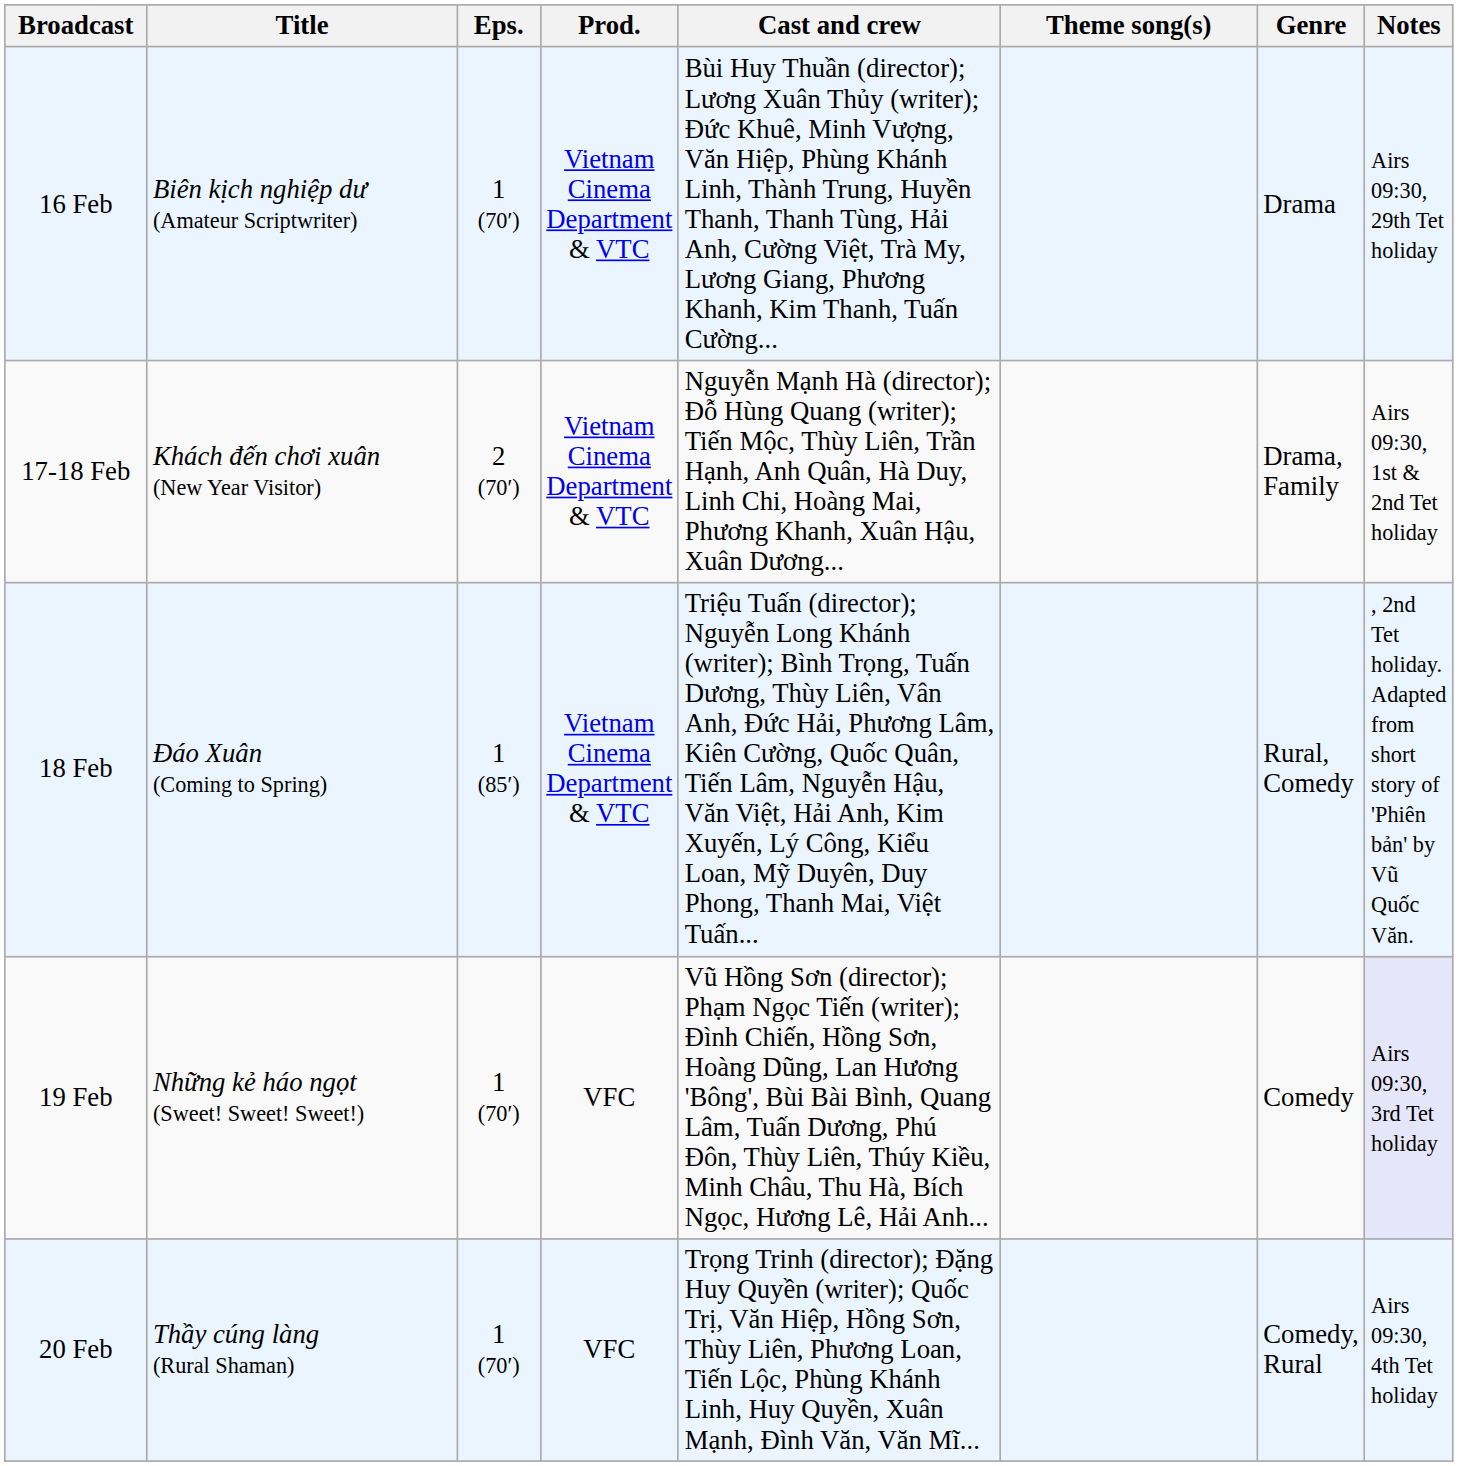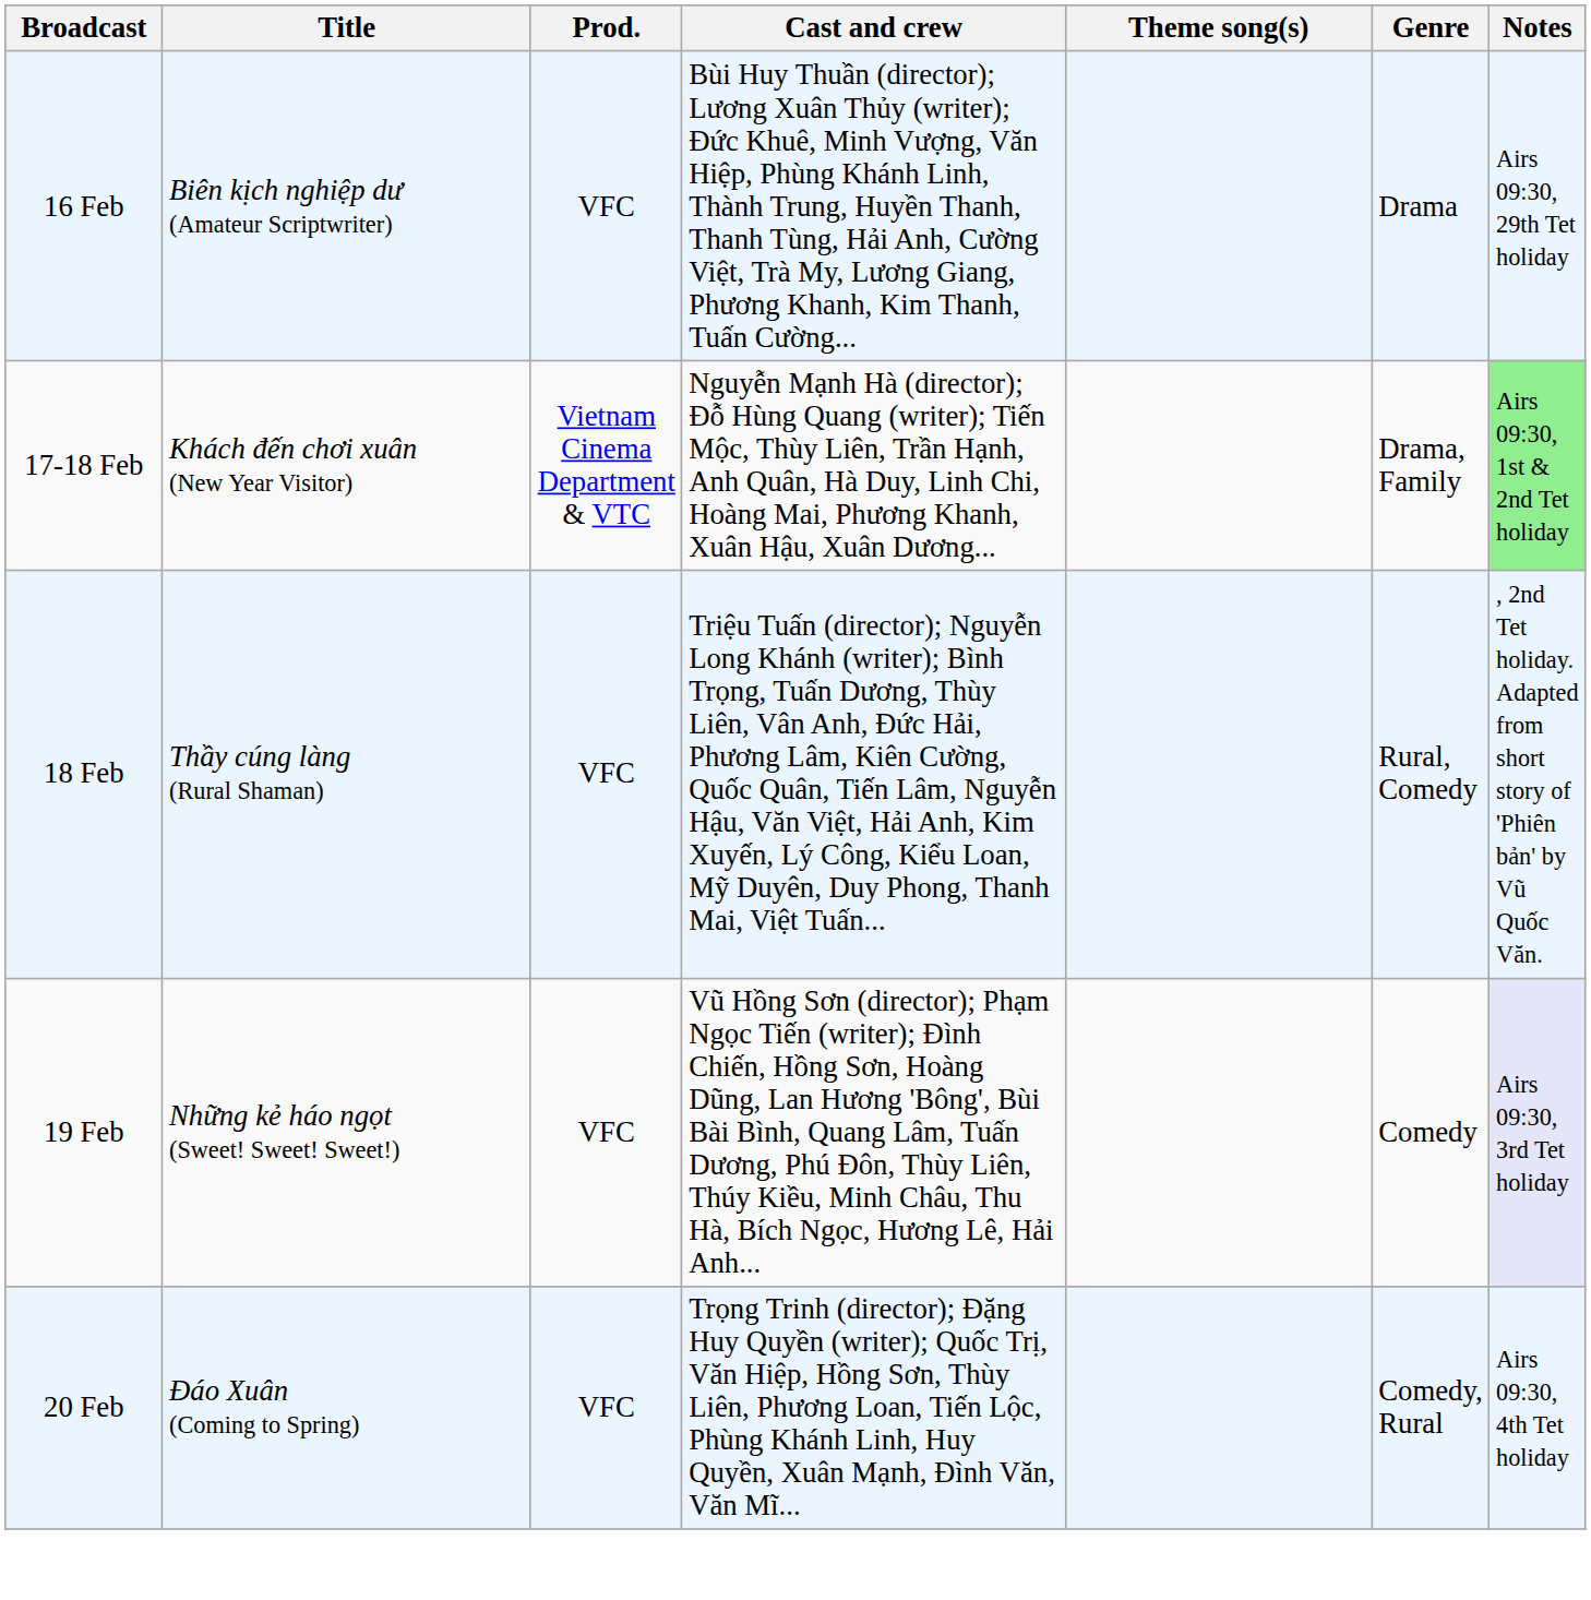 <table class="wikitable sortable">
 <tr>
 <th style="width:10%;">Broadcast</th>
 <th style="width:24%;">Title</th>
-<th style="width:6%;">Eps.</th>
 <th style="width:5%;">Prod.</th>
 <th style="width:25%;">Cast and crew</th>
 <th style="width:20%;">Theme song(s)</th>
 <th style="width:5%;">Genre</th>
 <th style="width:5%;">Notes</th>
 </tr>
 <tr ---- bgcolor="#ebf5ff">
 <td style="text-align:center;">16 Feb</td>
 <td><em>Biên kịch nghiệp dư</em> <br><small>(Amateur Scriptwriter)</small></td>
-<td style="text-align:center;">1<br><small>(70′)</small></td>
-<td style="text-align:center;"><a href='#'>Vietnam Cinema Department</a> & <a href='#'>VTC</a></td>
+<td style="text-align:center;">VFC</td>
 <td>Bùi Huy Thuần (director); Lương Xuân Thủy (writer); Đức Khuê, Minh Vượng, Văn Hiệp, Phùng Khánh Linh, Thành Trung, Huyền Thanh, Thanh Tùng, Hải Anh, Cường Việt, Trà My, Lương Giang, Phương Khanh, Kim Thanh, Tuấn Cường...</td>
 <td></td>
 <td>Drama</td>
 <td><small>Airs 09:30, 29th Tet holiday</small></td>
 </tr>
 <tr>
 <td style="text-align:center;">17-18 Feb</td>
 <td><em>Khách đến chơi xuân</em> <br><small>(New Year Visitor)</small></td>
-<td style="text-align:center;">2<br><small>(70′)</small></td>
 <td style="text-align:center;"><a href='#'>Vietnam Cinema Department</a> & <a href='#'>VTC</a></td>
 <td>Nguyễn Mạnh Hà (director); Đỗ Hùng Quang (writer); Tiến Mộc, Thùy Liên, Trần Hạnh, Anh Quân, Hà Duy, Linh Chi, Hoàng Mai, Phương Khanh, Xuân Hậu, Xuân Dương...</td>
 <td></td>
 <td>Drama, Family</td>
-<td><small>Airs 09:30, 1st & 2nd Tet holiday</small></td>
+<td style="background: lightgreen;"><small>Airs 09:30, 1st & 2nd Tet holiday</small></td>
 </tr>
 <tr ---- bgcolor="#ebf5ff">
 <td style="text-align:center;">18 Feb</td>
-<td><em>Đáo Xuân</em> <br><small>(Coming to Spring)</small></td>
-<td style="text-align:center;">1<br><small>(85′)</small></td>
-<td style="text-align:center;"><a href='#'>Vietnam Cinema Department</a> & <a href='#'>VTC</a></td>
+<td><em>Thầy cúng làng</em> <br><small>(Rural Shaman)</small></td>
+<td style="text-align:center;">VFC</td>
 <td>Triệu Tuấn (director); Nguyễn Long Khánh (writer); Bình Trọng, Tuấn Dương, Thùy Liên, Vân Anh, Đức Hải, Phương Lâm, Kiên Cường, Quốc Quân, Tiến Lâm, Nguyễn Hậu, Văn Việt, Hải Anh, Kim Xuyến, Lý Công, Kiểu Loan, Mỹ Duyên, Duy Phong, Thanh Mai, Việt Tuấn...</td>
 <td></td>
 <td>Rural, Comedy</td>
 <td><small>, 2nd Tet holiday.<br>Adapted from short story of 'Phiên bản' by Vũ Quốc Văn.</small></td>
 </tr>
 <tr>
 <td style="text-align:center;">19 Feb</td>
 <td><em>Những kẻ háo ngọt</em> <br><small>(Sweet! Sweet! Sweet!)</small></td>
-<td style="text-align:center;">1<br><small>(70′)</small></td>
 <td style="text-align:center;">VFC</td>
 <td>Vũ Hồng Sơn (director); Phạm Ngọc Tiến (writer); Đình Chiến, Hồng Sơn, Hoàng Dũng, Lan Hương 'Bông', Bùi Bài Bình, Quang Lâm, Tuấn Dương, Phú Đôn, Thùy Liên, Thúy Kiều, Minh Châu, Thu Hà, Bích Ngọc, Hương Lê, Hải Anh...</td>
 <td></td>
 <td>Comedy</td>
 <td style="background: lavender;"><small>Airs 09:30, 3rd Tet holiday</small></td>
 </tr>
 <tr ---- bgcolor="#ebf5ff">
 <td style="text-align:center;">20 Feb</td>
-<td><em>Thầy cúng làng</em> <br><small>(Rural Shaman)</small></td>
-<td style="text-align:center;">1<small><br>(70′)</small></td>
+<td><em>Đáo Xuân</em> <br><small>(Coming to Spring)</small></td>
 <td style="text-align:center;">VFC</td>
 <td>Trọng Trinh (director); Đặng Huy Quyền (writer); Quốc Trị, Văn Hiệp, Hồng Sơn, Thùy Liên, Phương Loan, Tiến Lộc, Phùng Khánh Linh, Huy Quyền, Xuân Mạnh, Đình Văn, Văn Mĩ...</td>
 <td></td>
 <td>Comedy, Rural</td>
 <td><small>Airs 09:30, 4th Tet holiday</small></td>
 </tr>
 </table>
